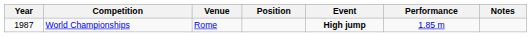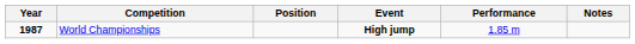 <table class="wikitable" width=55% style="font-size:90%; text-align:center;">
 <tr>
 <th>Year</th>
 <th>Competition</th>
-<th>Venue</th>
 <th>Position</th>
 <th>Event</th>
 <th>Performance</th>
 <th>Notes</th>
 </tr>
 <tr>
-<td>1987</td>
+<td><strong>1987</strong></td>
 <td align=left><a href='#'>World Championships</a></td>
-<td align=left> <a href='#'>Rome</a></td>
 <td></td>
 <td><strong>High jump</strong></td>
 <td><a href='#'>1.85 m</a></td>
 <td></td>
 </tr>
 </table>
